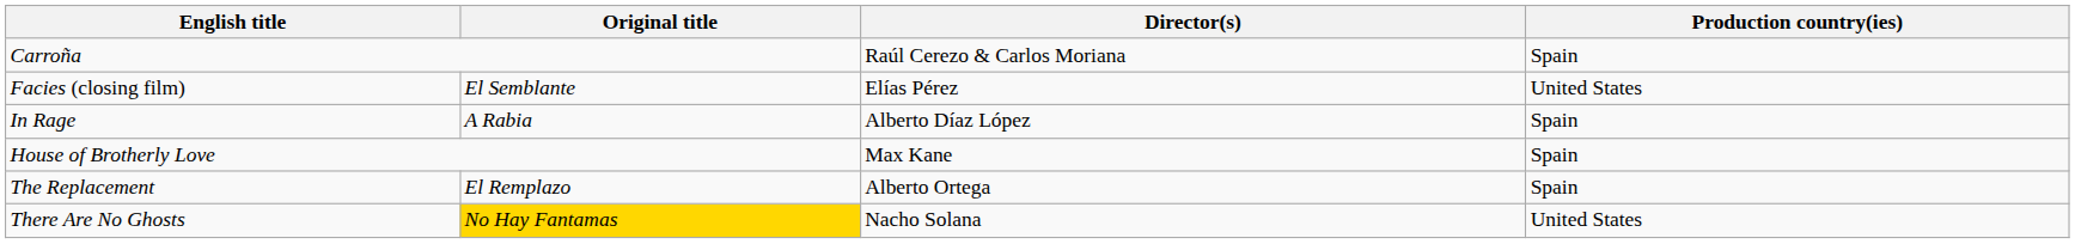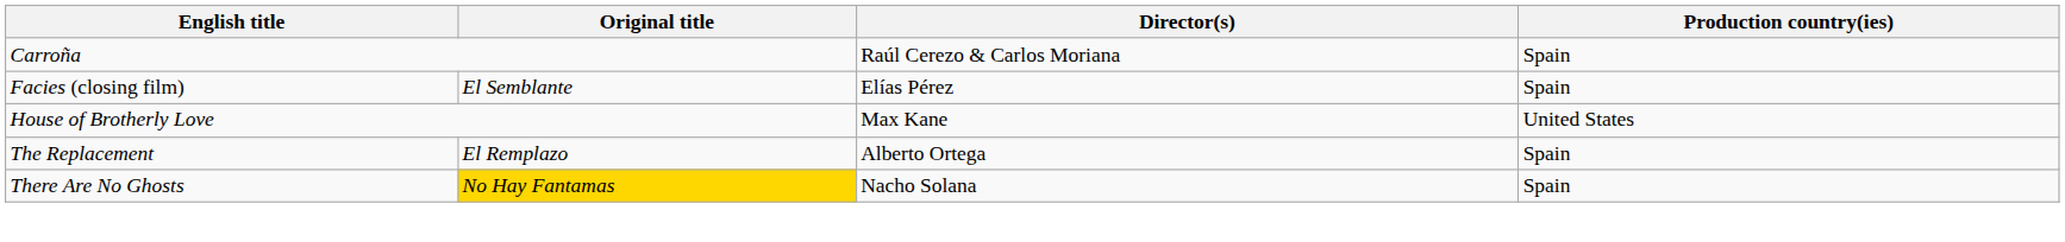 <table class="sortable wikitable" style="width:100%; margin-bottom:4px">
 <tr>
 <th scope="col">English title</th>
 <th scope="col">Original title</th>
 <th scope="col">Director(s)</th>
 <th scope="col">Production country(ies)</th>
 </tr>
 <tr>
 <td colspan=2><em>Carroña</em></td>
 <td>Raúl Cerezo & Carlos Moriana</td>
 <td>Spain</td>
 </tr>
 <tr>
 <td><em>Facies</em> (closing film)</td>
 <td><em>El Semblante</em></td>
 <td>Elías Pérez</td>
-<td>United States</td>
-</tr>
-<tr>
-<td><em>In Rage</em></td>
-<td><em>A Rabia</em></td>
-<td>Alberto Díaz López</td>
 <td>Spain</td>
 </tr>
 <tr>
 <td colspan=2><em>House of Brotherly Love</em></td>
 <td>Max Kane</td>
-<td>Spain</td>
+<td>United States</td>
 </tr>
 <tr>
 <td><em>The Replacement</em></td>
 <td><em>El Remplazo</em></td>
 <td>Alberto Ortega</td>
 <td>Spain</td>
 </tr>
 <tr>
 <td><em>There Are No Ghosts</em></td>
 <td style="background: gold;"><em>No Hay Fantamas</em></td>
 <td>Nacho Solana</td>
-<td>United States</td>
+<td>Spain</td>
 </tr>
 </table>
